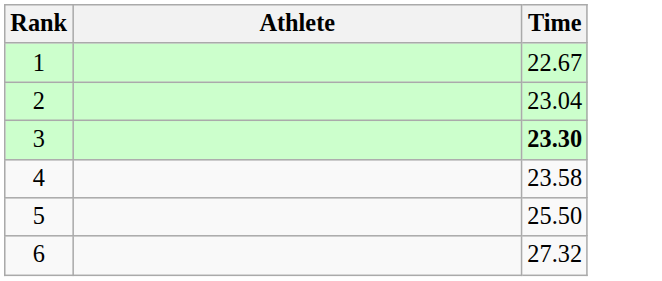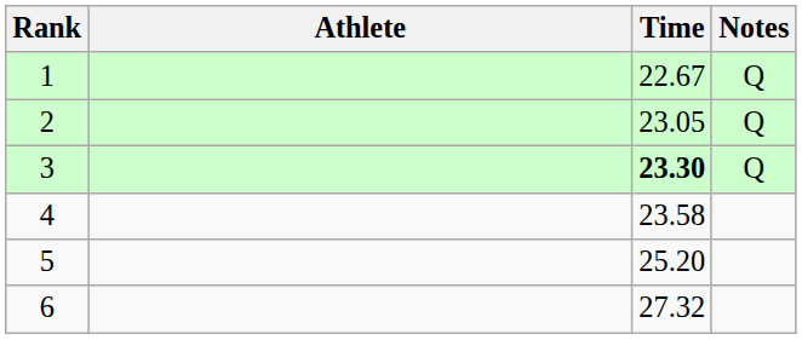 <table class="wikitable" style="text-align:center">
 <tr>
 <th>Rank</th>
 <th Style="width:18em">Athlete</th>
 <th>Time</th>
+<th>Notes</th>
 </tr>
 <tr style="background:#cfc">
 <td>1</td>
 <td style="text-align:left"></td>
 <td>22.67</td>
+<td>Q</td>
 </tr>
 <tr style="background:#cfc">
 <td>2</td>
 <td style="text-align:left"></td>
-<td>23.04</td>
+<td>23.05</td>
+<td>Q</td>
 </tr>
 <tr style="background:#cfc">
 <td>3</td>
 <td style="text-align:left"></td>
 <td><strong>23.30</strong></td>
+<td>Q</td>
 </tr>
 <tr>
 <td>4</td>
 <td style="text-align:left"></td>
 <td>23.58</td>
+<td></td>
 </tr>
 <tr>
 <td>5</td>
 <td style="text-align:left"></td>
-<td>25.50</td>
+<td>25.20</td>
+<td></td>
 </tr>
 <tr>
 <td>6</td>
 <td style="text-align:left"></td>
 <td>27.32</td>
+<td></td>
 </tr>
 </table>
